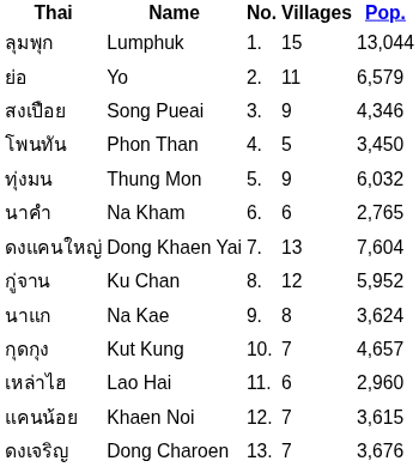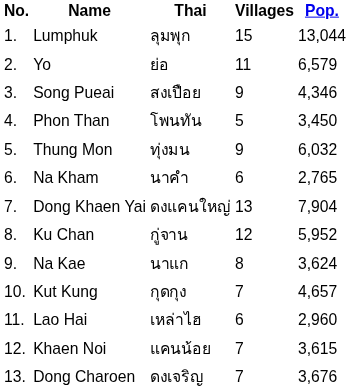 <table>
 <tr>
+<th>No.</th>
+<th>Name</th>
 <th>Thai</th>
-<th>Name</th>
-<th>No.</th>
 <th>Villages</th>
 <th><a href='#'>Pop.</a></th>
 </tr>
 <tr>
+<td>1.</td>
+<td>Lumphuk</td>
 <td>ลุมพุก</td>
-<td>Lumphuk</td>
-<td>1.</td>
 <td>15</td>
 <td>13,044</td>
 </tr>
 <tr>
+<td>2.</td>
+<td>Yo</td>
 <td>ย่อ</td>
-<td>Yo</td>
-<td>2.</td>
 <td>11</td>
 <td>6,579</td>
 </tr>
 <tr>
+<td>3.</td>
+<td>Song Pueai</td>
 <td>สงเปือย</td>
-<td>Song Pueai</td>
-<td>3.</td>
 <td>9</td>
 <td>4,346</td>
 </tr>
 <tr>
+<td>4.</td>
+<td>Phon Than</td>
 <td>โพนทัน</td>
-<td>Phon Than</td>
-<td>4.</td>
 <td>5</td>
 <td>3,450</td>
 </tr>
 <tr>
+<td>5.</td>
+<td>Thung Mon</td>
 <td>ทุ่งมน</td>
-<td>Thung Mon</td>
-<td>5.</td>
 <td>9</td>
 <td>6,032</td>
 </tr>
 <tr>
+<td>6.</td>
+<td>Na Kham</td>
 <td>นาคำ</td>
-<td>Na Kham</td>
-<td>6.</td>
 <td>6</td>
 <td>2,765</td>
 </tr>
 <tr>
+<td>7.</td>
+<td>Dong Khaen Yai</td>
 <td>ดงแคนใหญ่</td>
-<td>Dong Khaen Yai</td>
-<td>7.</td>
 <td>13</td>
-<td>7,604</td>
+<td>7,904</td>
 </tr>
 <tr>
+<td>8.</td>
+<td>Ku Chan</td>
 <td>กู่จาน</td>
-<td>Ku Chan</td>
-<td>8.</td>
 <td>12</td>
 <td>5,952</td>
 </tr>
 <tr>
+<td>9.</td>
+<td>Na Kae</td>
 <td>นาแก</td>
-<td>Na Kae</td>
-<td>9.</td>
 <td>8</td>
 <td>3,624</td>
 </tr>
 <tr>
+<td>10.</td>
+<td>Kut Kung</td>
 <td>กุดกุง</td>
-<td>Kut Kung</td>
-<td>10.</td>
 <td>7</td>
 <td>4,657</td>
 </tr>
 <tr>
+<td>11.</td>
+<td>Lao Hai</td>
 <td>เหล่าไฮ</td>
-<td>Lao Hai</td>
-<td>11.</td>
 <td>6</td>
 <td>2,960</td>
 </tr>
 <tr>
+<td>12.</td>
+<td>Khaen Noi</td>
 <td>แคนน้อย</td>
-<td>Khaen Noi</td>
-<td>12.</td>
 <td>7</td>
 <td>3,615</td>
 </tr>
 <tr>
+<td>13.</td>
+<td>Dong Charoen</td>
 <td>ดงเจริญ</td>
-<td>Dong Charoen</td>
-<td>13.</td>
 <td>7</td>
 <td>3,676</td>
 </tr>
 </table>
